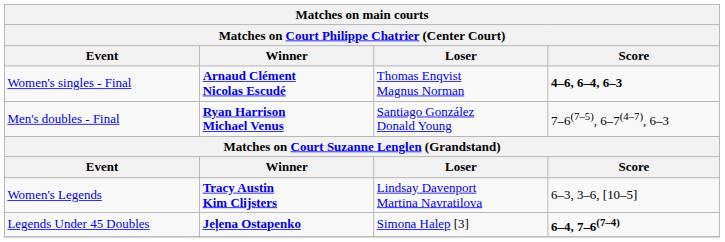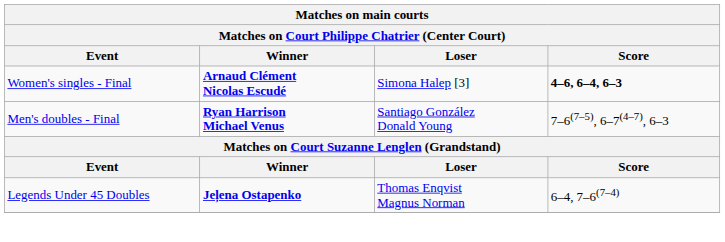 <table class="wikitable collapsible uncollapsed" style=margin:auto>
 <tr>
 <th colspan=4 style=white-space:nowrap>Matches on main courts</th>
 </tr>
 <tr>
 <th colspan=4><strong>Matches on <a href='#'>Court Philippe Chatrier</a> (Center Court)</strong></th>
 </tr>
 <tr>
 <th width=250>Event</th>
 <th width=220>Winner</th>
 <th width=220>Loser</th>
 <th width=220>Score</th>
 </tr>
 <tr>
 <td><a href='#'>Women's singles - Final</a></td>
 <td> <strong><a href='#'>Arnaud Clément</a><br> <a href='#'>Nicolas Escudé</a></strong></td>
-<td> <a href='#'>Thomas Enqvist</a><br> <a href='#'>Magnus Norman</a></td>
+<td> <a href='#'>Simona Halep</a> [3]</td>
 <td><strong>4–6, 6–4, 6–3</strong></td>
 </tr>
 <tr>
 <td><a href='#'>Men's doubles - Final</a></td>
 <td> <strong><a href='#'>Ryan Harrison</a> <br>  <a href='#'>Michael Venus</a></strong></td>
 <td> <a href='#'>Santiago González</a> <br>  <a href='#'>Donald Young</a></td>
 <td>7–6<sup>(7–5)</sup>, 6–7<sup>(4–7)</sup>, 6–3</td>
 </tr>
 <tr>
 <th colspan=4><strong>Matches on <a href='#'>Court Suzanne Lenglen</a> (Grandstand)</strong></th>
 </tr>
 <tr>
 <th width=250>Event</th>
 <th width=220>Winner</th>
 <th width=220>Loser</th>
 <th width=220>Score</th>
 </tr>
 <tr>
-<td><a href='#'>Women's Legends</a></td>
-<td> <strong><a href='#'>Tracy Austin</a> <br>  <a href='#'>Kim Clijsters</a></strong></td>
-<td> <a href='#'>Lindsay Davenport</a> <br>  <a href='#'>Martina Navratilova</a></td>
-<td>6–3, 3–6, [10–5]</td>
-</tr>
-<tr>
 <td><a href='#'>Legends Under 45 Doubles</a></td>
 <td> <strong><a href='#'>Jeļena Ostapenko</a></strong></td>
-<td> <a href='#'>Simona Halep</a> [3]</td>
-<td><strong>6–4, 7–6<sup>(7–4)</sup></strong></td>
+<td> <a href='#'>Thomas Enqvist</a><br> <a href='#'>Magnus Norman</a></td>
+<td>6–4, 7–6<sup>(7–4)</sup></td>
 </tr>
 <tr>
 </tr>
 </table>
